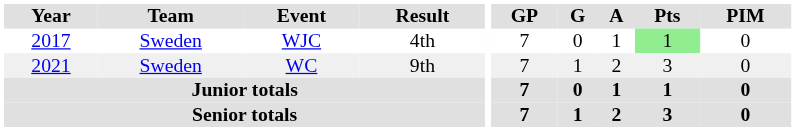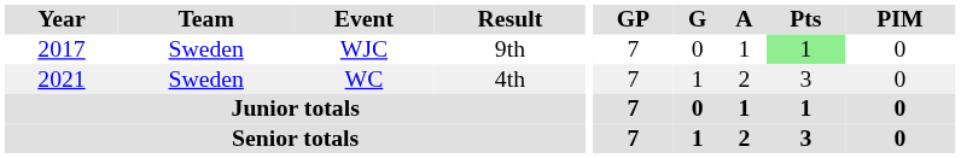 <table border="0" cellpadding="1" cellspacing="0" ID="Table3" style="text-align:center; width:40em">
 <tr ALIGN="center" bgcolor="#e0e0e0">
 <th>Year</th>
 <th>Team</th>
 <th>Event</th>
 <th>Result</th>
 <th rowspan="99" bgcolor="#ffffff"></th>
 <th>GP</th>
 <th>G</th>
 <th>A</th>
 <th>Pts</th>
 <th>PIM</th>
 </tr>
 <tr>
 <td><a href='#'>2017</a></td>
 <td><a href='#'>Sweden</a></td>
 <td><a href='#'>WJC</a></td>
-<td>4th</td>
+<td>9th</td>
 <td>7</td>
 <td>0</td>
 <td>1</td>
 <td style="background: lightgreen;">1</td>
 <td>0</td>
 </tr>
 <tr bgcolor="#f0f0f0">
 <td><a href='#'>2021</a></td>
 <td><a href='#'>Sweden</a></td>
 <td><a href='#'>WC</a></td>
-<td>9th</td>
+<td>4th</td>
 <td>7</td>
 <td>1</td>
 <td>2</td>
 <td>3</td>
 <td>0</td>
 </tr>
 <tr bgcolor="#e0e0e0">
 <th colspan="4">Junior totals</th>
 <th>7</th>
 <th>0</th>
 <th>1</th>
 <th>1</th>
 <th>0</th>
 </tr>
 <tr bgcolor="#e0e0e0">
 <th colspan="4">Senior totals</th>
 <th>7</th>
 <th>1</th>
 <th>2</th>
 <th>3</th>
 <th>0</th>
 </tr>
 </table>
